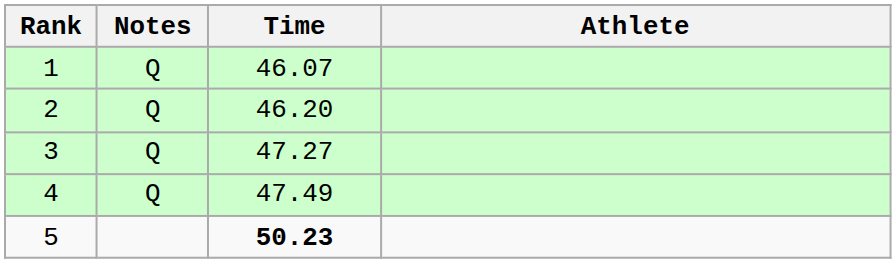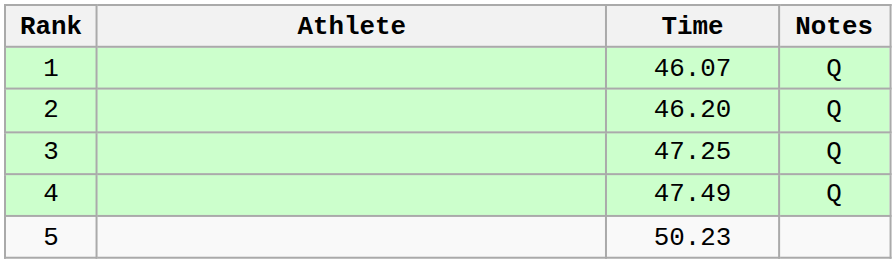 <table class="wikitable" style="text-align:center">
 <tr>
 <th width=40>Rank</th>
+<th width=250>Athlete</th>
+<th width=80>Time</th>
 <th width=50>Notes</th>
-<th width=80>Time</th>
-<th width=250>Athlete</th>
 </tr>
 <tr bgcolor=ccffcc>
 <td>1</td>
+<td align=left></td>
+<td>46.07</td>
 <td>Q</td>
-<td>46.07</td>
-<td align=left></td>
 </tr>
 <tr bgcolor=ccffcc>
 <td>2</td>
+<td align=left></td>
+<td>46.20</td>
 <td>Q</td>
-<td>46.20</td>
-<td align=left></td>
 </tr>
 <tr bgcolor=ccffcc>
 <td>3</td>
+<td align=left></td>
+<td>47.25</td>
 <td>Q</td>
-<td>47.27</td>
-<td align=left></td>
 </tr>
 <tr bgcolor=ccffcc>
 <td>4</td>
+<td align=left></td>
+<td>47.49</td>
 <td>Q</td>
-<td>47.49</td>
-<td align=left></td>
 </tr>
 <tr>
 <td>5</td>
+<td align=left></td>
+<td>50.23</td>
 <td></td>
-<td><strong>50.23</strong></td>
-<td align=left></td>
 </tr>
 </table>
